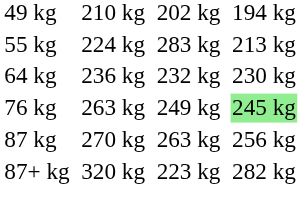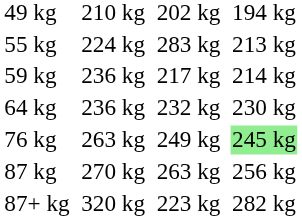 <table>
 <tr>
 <td>49 kg<br></td>
 <td></td>
 <td>210 kg </td>
 <td></td>
 <td>202 kg</td>
 <td></td>
 <td>194 kg</td>
 </tr>
 <tr>
 <td>55 kg<br></td>
 <td></td>
 <td>224 kg </td>
 <td></td>
 <td>283 kg</td>
 <td></td>
 <td>213 kg</td>
+</tr>
+<tr>
+<td>59 kg<br></td>
+<td></td>
+<td>236 kg </td>
+<td></td>
+<td>217 kg</td>
+<td></td>
+<td>214 kg</td>
 </tr>
 <tr>
 <td>64 kg<br></td>
 <td></td>
 <td>236 kg</td>
 <td></td>
 <td>232 kg</td>
 <td></td>
 <td>230 kg</td>
 </tr>
 <tr>
 <td>76 kg<br></td>
 <td></td>
 <td>263 kg</td>
 <td></td>
 <td>249 kg</td>
 <td></td>
 <td style="background: lightgreen;">245 kg</td>
 </tr>
 <tr>
 <td>87 kg<br></td>
 <td></td>
 <td>270 kg</td>
 <td></td>
 <td>263 kg</td>
 <td></td>
 <td>256 kg</td>
 </tr>
 <tr>
 <td>87+ kg<br></td>
 <td></td>
 <td>320 kg </td>
 <td></td>
 <td>223 kg</td>
 <td></td>
 <td>282 kg</td>
 </tr>
 </table>
